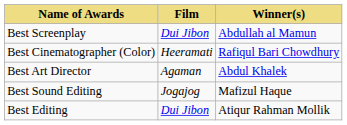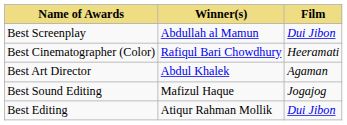 <table class="wikitable">
 <tr>
 <th style="background:#EEDD82;">Name of Awards</th>
+<th style="background:#EEDD82;">Winner(s)</th>
 <th style="background:#EEDD82;">Film</th>
-<th style="background:#EEDD82;">Winner(s)</th>
 </tr>
 <tr>
 <td>Best Screenplay</td>
+<td><a href='#'>Abdullah al Mamun</a></td>
 <td><em><a href='#'>Dui Jibon</a></em></td>
-<td><a href='#'>Abdullah al Mamun</a></td>
 </tr>
 <tr>
 <td>Best Cinematographer (Color)</td>
+<td><a href='#'>Rafiqul Bari Chowdhury</a></td>
 <td><em>Heeramati</em></td>
-<td><a href='#'>Rafiqul Bari Chowdhury</a></td>
 </tr>
 <tr>
 <td>Best Art Director</td>
+<td><a href='#'>Abdul Khalek</a></td>
 <td><em>Agaman</em></td>
-<td><a href='#'>Abdul Khalek</a></td>
 </tr>
 <tr>
 <td>Best Sound Editing</td>
+<td>Mafizul Haque</td>
 <td><em>Jogajog</em></td>
-<td>Mafizul Haque</td>
 </tr>
 <tr>
 <td>Best Editing</td>
+<td>Atiqur Rahman Mollik</td>
 <td><em><a href='#'>Dui Jibon</a></em></td>
-<td>Atiqur Rahman Mollik</td>
 </tr>
 </table>
